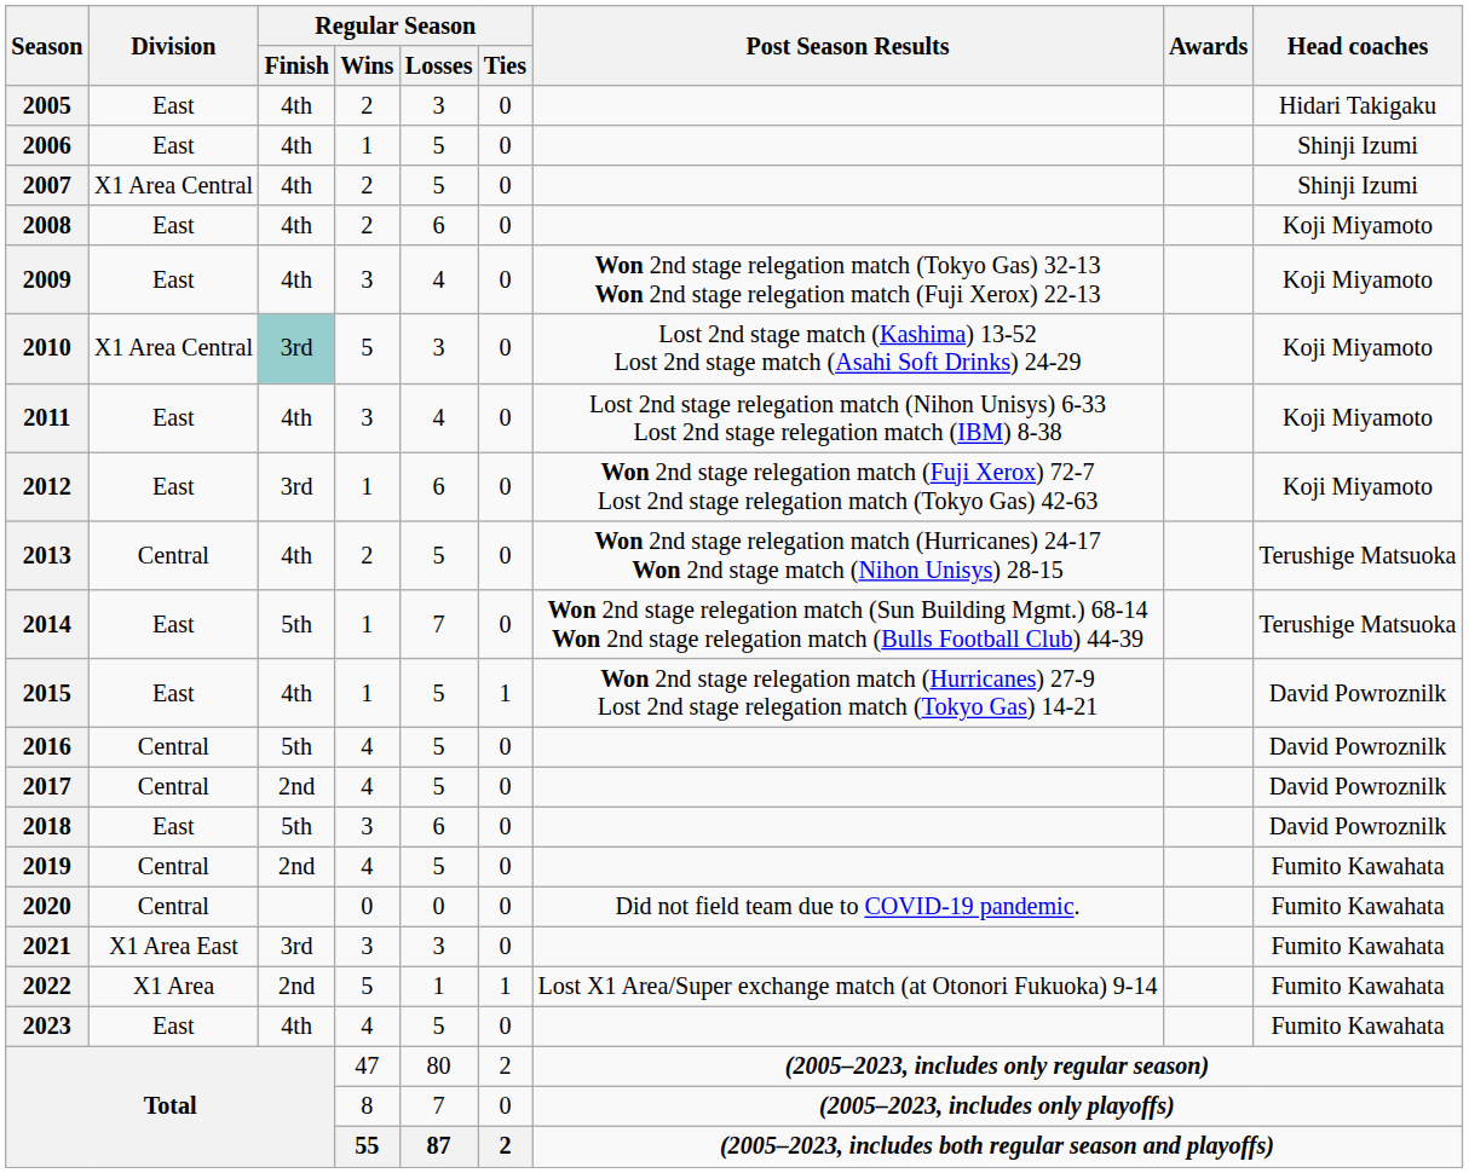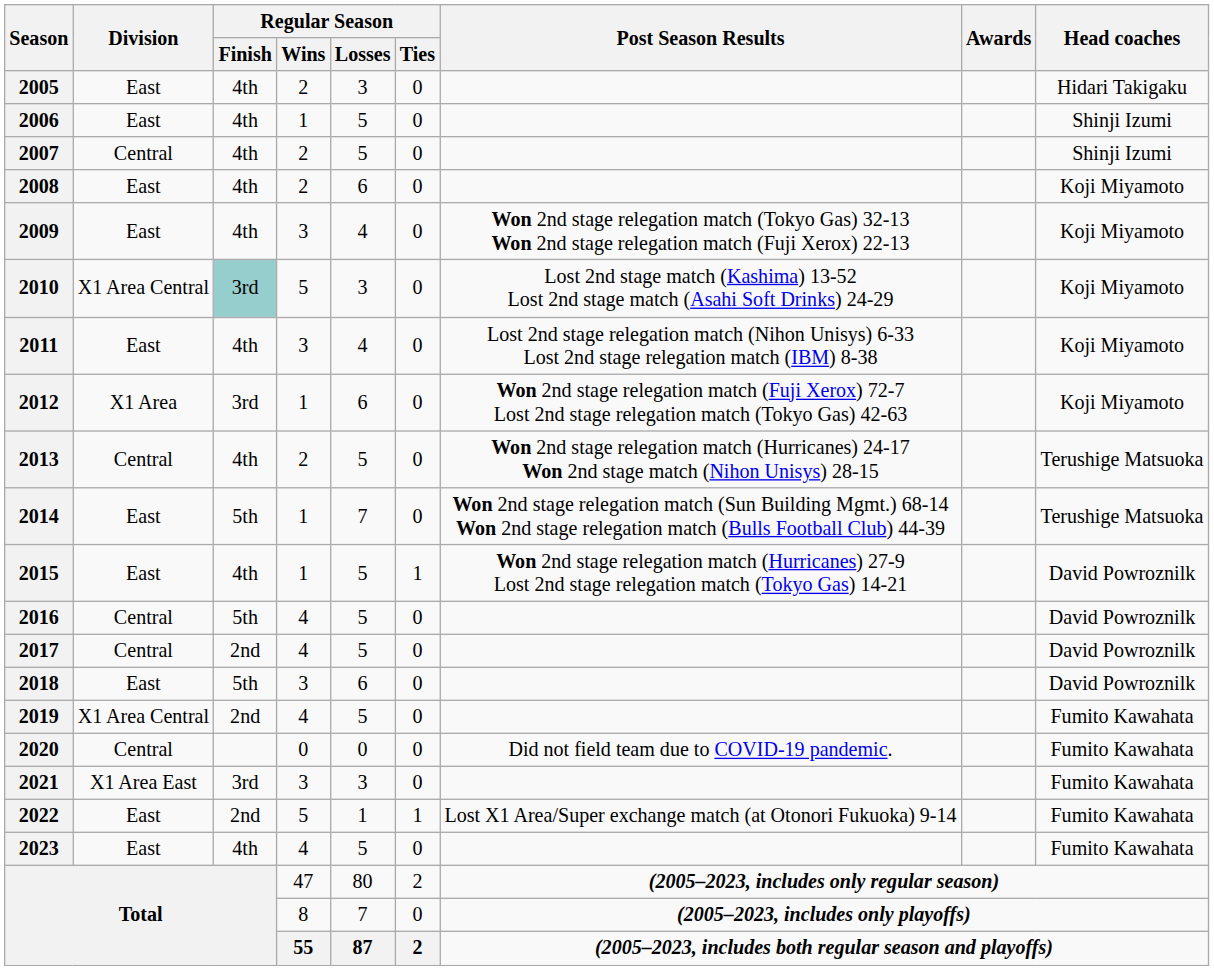 <table class="wikitable" style="text-align:center; font-size:95%">
 <tr>
 <th rowspan="2">Season</th>
 <th rowspan="2">Division</th>
 <th colspan="4">Regular Season</th>
 <th rowspan="2">Post Season Results</th>
 <th rowspan="2">Awards</th>
 <th rowspan="2">Head coaches</th>
 </tr>
 <tr>
 <th>Finish</th>
 <th>Wins</th>
 <th>Losses</th>
 <th>Ties</th>
 </tr>
 <tr>
 <th align="center">2005</th>
 <td align="center">East</td>
 <td align="center" bgcolor="">4th</td>
 <td align="center">2</td>
 <td align="center">3</td>
 <td align="center">0</td>
 <td></td>
 <td></td>
 <td>Hidari Takigaku</td>
 </tr>
 <tr>
 <th align="center">2006</th>
 <td align="center">East</td>
 <td align="center" bgcolor="">4th</td>
 <td align="center">1</td>
 <td align="center">5</td>
 <td align="center">0</td>
 <td></td>
 <td></td>
 <td>Shinji Izumi</td>
 </tr>
 <tr>
 <th align="center">2007</th>
-<td align="center">X1 Area Central</td>
+<td align="center">Central</td>
 <td align="center" bgcolor="">4th</td>
 <td align="center">2</td>
 <td align="center">5</td>
 <td align="center">0</td>
 <td></td>
 <td></td>
 <td>Shinji Izumi</td>
 </tr>
 <tr>
 <th align="center">2008</th>
 <td align="center">East</td>
 <td align="center" bgcolor="">4th</td>
 <td align="center">2</td>
 <td align="center">6</td>
 <td align="center">0</td>
 <td></td>
 <td></td>
 <td>Koji Miyamoto</td>
 </tr>
 <tr>
 <th align="center">2009</th>
 <td align="center">East</td>
 <td align="center" bgcolor="">4th</td>
 <td align="center">3</td>
 <td align="center">4</td>
 <td align="center">0</td>
 <td><strong>Won</strong> 2nd stage relegation match (Tokyo Gas) 32-13<br><strong>Won</strong> 2nd stage relegation match (Fuji Xerox) 22-13</td>
 <td></td>
 <td>Koji Miyamoto</td>
 </tr>
 <tr>
 <th align="center">2010</th>
 <td align="center">X1 Area Central</td>
 <td align="center" bgcolor="#96CDCD">3rd</td>
 <td align="center">5</td>
 <td align="center">3</td>
 <td align="center">0</td>
 <td>Lost 2nd stage match (<a href='#'>Kashima</a>) 13-52<br>Lost 2nd stage match (<a href='#'>Asahi Soft Drinks</a>) 24-29</td>
 <td></td>
 <td>Koji Miyamoto</td>
 </tr>
 <tr>
 <th align="center">2011</th>
 <td align="center">East</td>
 <td align="center" bgcolor="">4th</td>
 <td align="center">3</td>
 <td align="center">4</td>
 <td align="center">0</td>
 <td>Lost 2nd stage relegation match (Nihon Unisys) 6-33<br>Lost 2nd stage relegation match (<a href='#'>IBM</a>) 8-38</td>
 <td></td>
 <td>Koji Miyamoto</td>
 </tr>
 <tr>
 <th align="center">2012</th>
-<td align="center">East</td>
+<td align="center">X1 Area</td>
 <td align="center" bgcolor="">3rd</td>
 <td align="center">1</td>
 <td align="center">6</td>
 <td align="center">0</td>
 <td><strong>Won</strong> 2nd stage relegation match (<a href='#'>Fuji Xerox</a>) 72-7<br>Lost 2nd stage relegation match (Tokyo Gas) 42-63</td>
 <td></td>
 <td>Koji Miyamoto</td>
 </tr>
 <tr>
 <th align="center">2013</th>
 <td align="center">Central</td>
 <td align="center" bgcolor="">4th</td>
 <td align="center">2</td>
 <td align="center">5</td>
 <td align="center">0</td>
 <td><strong>Won</strong> 2nd stage relegation match (Hurricanes) 24-17<br><strong>Won</strong> 2nd stage match (<a href='#'>Nihon Unisys</a>) 28-15</td>
 <td></td>
 <td>Terushige Matsuoka</td>
 </tr>
 <tr>
 <th align="center">2014</th>
 <td align="center">East</td>
 <td align="center" bgcolor="">5th</td>
 <td align="center">1</td>
 <td align="center">7</td>
 <td align="center">0</td>
 <td><strong>Won</strong> 2nd stage relegation match (Sun Building Mgmt.) 68-14<br><strong>Won</strong> 2nd stage relegation match (<a href='#'>Bulls Football Club</a>) 44-39</td>
 <td></td>
 <td>Terushige Matsuoka</td>
 </tr>
 <tr>
 <th align="center">2015</th>
 <td align="center">East</td>
 <td align="center" bgcolor="">4th</td>
 <td align="center">1</td>
 <td align="center">5</td>
 <td align="center">1</td>
 <td><strong>Won</strong> 2nd stage relegation match (<a href='#'>Hurricanes</a>) 27-9<br>Lost 2nd stage relegation match (<a href='#'>Tokyo Gas</a>) 14-21</td>
 <td></td>
 <td>David Powroznilk</td>
 </tr>
 <tr>
 <th align="center">2016</th>
 <td align="center">Central</td>
 <td align="center" bgcolor="">5th</td>
 <td align="center">4</td>
 <td align="center">5</td>
 <td align="center">0</td>
 <td></td>
 <td></td>
 <td>David Powroznilk</td>
 </tr>
 <tr>
 <th align="center">2017</th>
 <td align="center">Central</td>
 <td align="center" bgcolor="">2nd</td>
 <td align="center">4</td>
 <td align="center">5</td>
 <td align="center">0</td>
 <td></td>
 <td></td>
 <td>David Powroznilk</td>
 </tr>
 <tr>
 <th align="center">2018</th>
 <td align="center">East</td>
 <td align="center" bgcolor="">5th</td>
 <td align="center">3</td>
 <td align="center">6</td>
 <td align="center">0</td>
 <td></td>
 <td></td>
 <td>David Powroznilk</td>
 </tr>
 <tr>
 <th align="center">2019</th>
-<td align="center">Central</td>
+<td align="center">X1 Area Central</td>
 <td align="center" bgcolor="">2nd</td>
 <td align="center">4</td>
 <td align="center">5</td>
 <td align="center">0</td>
 <td></td>
 <td></td>
 <td>Fumito Kawahata</td>
 </tr>
 <tr>
 <th align="center">2020</th>
 <td align="center">Central</td>
 <td align="center" bgcolor=""></td>
 <td align="center">0</td>
 <td align="center">0</td>
 <td align="center">0</td>
 <td>Did not field team due to <a href='#'>COVID-19 pandemic</a>.</td>
 <td></td>
 <td>Fumito Kawahata</td>
 </tr>
 <tr>
 <th align="center">2021</th>
 <td align="center">X1 Area East</td>
 <td align="center" bgcolor="">3rd</td>
 <td align="center">3</td>
 <td align="center">3</td>
 <td align="center">0</td>
 <td></td>
 <td></td>
 <td>Fumito Kawahata</td>
 </tr>
 <tr>
 <th align="center">2022</th>
-<td align="center">X1 Area</td>
+<td align="center">East</td>
 <td align="center" bgcolor="">2nd</td>
 <td align="center">5</td>
 <td align="center">1</td>
 <td align="center">1</td>
 <td>Lost X1 Area/Super exchange match (at Otonori Fukuoka) 9-14</td>
 <td></td>
 <td>Fumito Kawahata</td>
 </tr>
 <tr>
 <th align="center">2023</th>
 <td align="center">East</td>
 <td align="center" bgcolor="">4th</td>
 <td align="center">4</td>
 <td align="center">5</td>
 <td align="center">0</td>
 <td></td>
 <td></td>
 <td>Fumito Kawahata</td>
 </tr>
 <tr>
 <th align="center" rowSpan="3" colSpan="3">Total</th>
 <td align="center">47</td>
 <td align="center">80</td>
 <td align="center">2</td>
 <td colSpan="3"><strong><em>(2005–2023, includes only regular season)</em></strong></td>
 </tr>
 <tr>
 <td align="center">8</td>
 <td align="center">7</td>
 <td align="center">0</td>
 <td colSpan="3"><strong><em>(2005–2023, includes only playoffs)</em></strong></td>
 </tr>
 <tr>
 <th align="center">55</th>
 <th align="center">87</th>
 <th align="center">2</th>
 <td colSpan="3"><strong><em>(2005–2023, includes both regular season and playoffs)</em></strong></td>
 </tr>
 </table>
